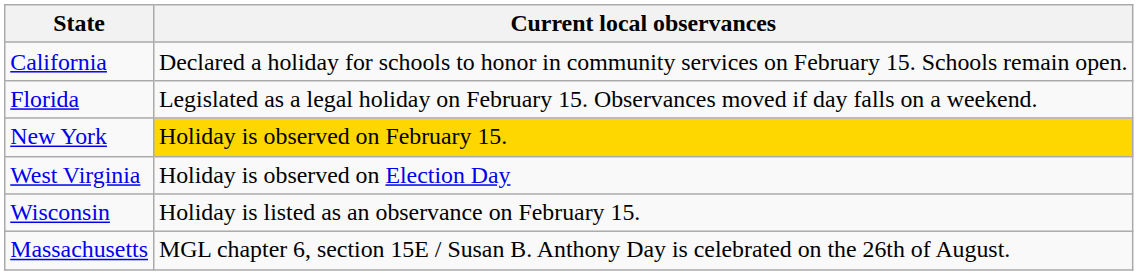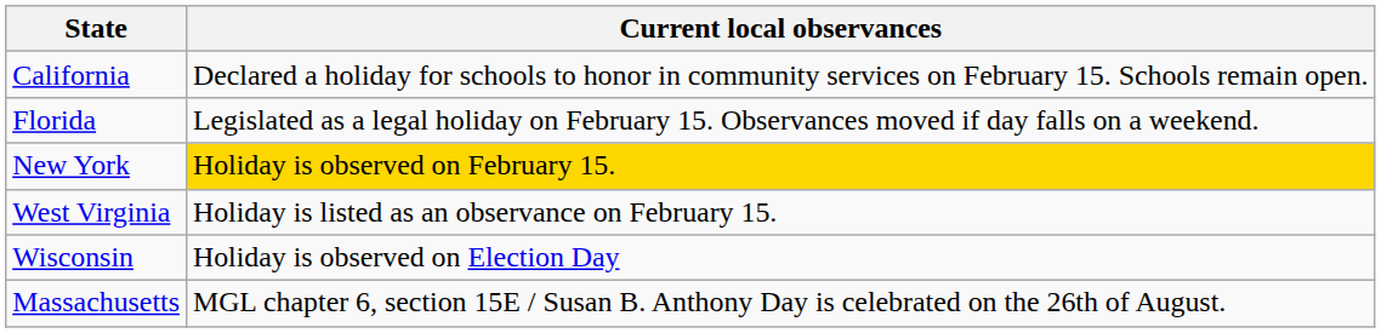 <table class="wikitable">
 <tr>
 <th colspan=1>State</th>
 <th>Current local observances</th>
 </tr>
 <tr>
 <td><a href='#'>California</a></td>
 <td>Declared a holiday for schools to honor in community services on February 15.  Schools remain open.</td>
 </tr>
 <tr>
 <td><a href='#'>Florida</a></td>
 <td>Legislated as a legal holiday on February 15.  Observances moved if day falls on a weekend.</td>
 </tr>
 <tr>
 <td><a href='#'>New York</a></td>
 <td style="background: gold;">Holiday is observed on February 15.</td>
 </tr>
 <tr>
 <td><a href='#'>West Virginia</a></td>
-<td>Holiday is observed on <a href='#'>Election Day</a></td>
+<td>Holiday is listed as an observance on February 15.</td>
 </tr>
 <tr>
 <td><a href='#'>Wisconsin</a></td>
-<td>Holiday is listed as an observance on February 15.</td>
+<td>Holiday is observed on <a href='#'>Election Day</a></td>
 </tr>
 <tr>
 <td><a href='#'>Massachusetts</a></td>
 <td>MGL chapter 6, section 15E / Susan B. Anthony Day is  celebrated on the 26th of August.</td>
 </tr>
 </table>
